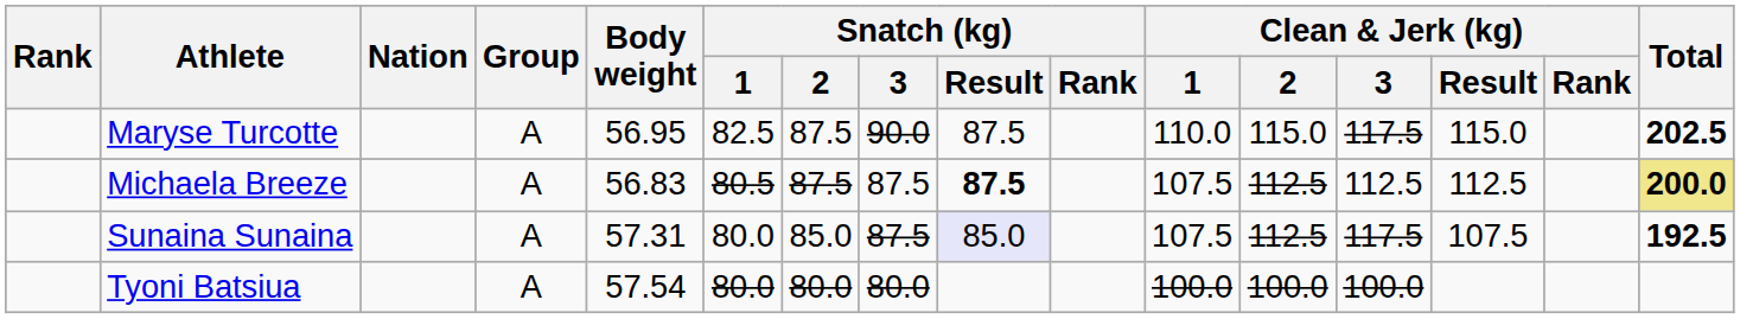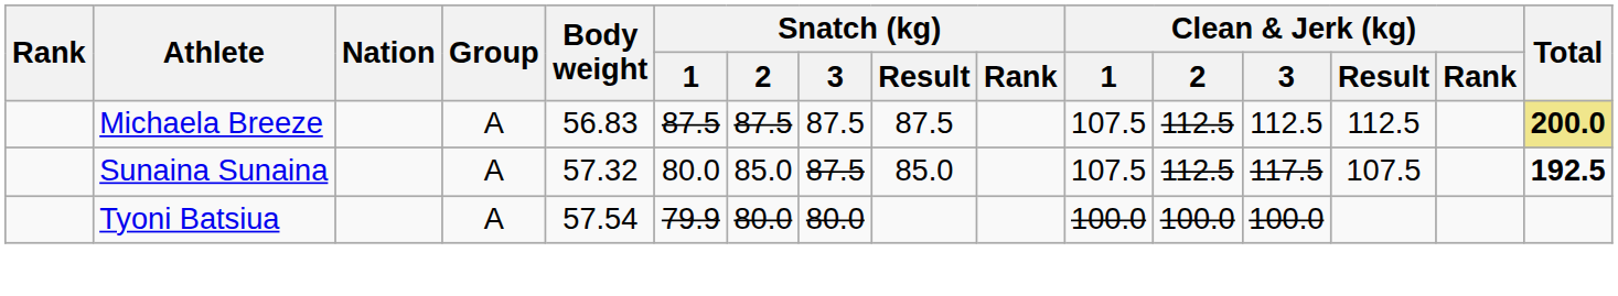 <table class="wikitable sortable" style="text-align:center;">
 <tr>
 <th rowspan=2>Rank</th>
 <th rowspan=2>Athlete</th>
 <th rowspan=2>Nation</th>
 <th rowspan=2>Group</th>
 <th rowspan=2>Body<br>weight</th>
 <th colspan=5>Snatch (kg)</th>
 <th colspan=5>Clean & Jerk (kg)</th>
 <th rowspan=2>Total</th>
 </tr>
 <tr>
 <th>1</th>
 <th>2</th>
 <th>3</th>
 <th>Result</th>
 <th>Rank</th>
 <th>1</th>
 <th>2</th>
 <th>3</th>
 <th>Result</th>
 <th>Rank</th>
 </tr>
 <tr>
 <td></td>
-<td align=left><a href='#'>Maryse Turcotte</a></td>
-<td align=left></td>
-<td>A</td>
-<td>56.95</td>
-<td>82.5</td>
-<td>87.5</td>
-<td><s>90.0</s></td>
-<td>87.5</td>
-<td></td>
-<td>110.0</td>
-<td>115.0</td>
-<td><s>117.5</s></td>
-<td>115.0</td>
-<td></td>
-<td><strong>202.5</strong></td>
-</tr>
-<tr>
-<td></td>
 <td align=left><a href='#'>Michaela Breeze</a></td>
 <td align=left></td>
 <td>A</td>
 <td>56.83</td>
-<td><s>80.5</s></td>
+<td><s>87.5</s></td>
 <td><s>87.5</s></td>
 <td>87.5</td>
-<td><strong>87.5</strong></td>
+<td>87.5</td>
 <td></td>
 <td>107.5</td>
 <td><s>112.5</s></td>
 <td>112.5</td>
 <td>112.5</td>
 <td></td>
 <td style="background: khaki;"><strong>200.0</strong></td>
 </tr>
 <tr>
 <td></td>
 <td align=left><a href='#'>Sunaina Sunaina</a></td>
 <td align=left></td>
 <td>A</td>
-<td>57.31</td>
+<td>57.32</td>
 <td>80.0</td>
 <td>85.0</td>
 <td><s>87.5</s></td>
-<td style="background: lavender;">85.0</td>
+<td>85.0</td>
 <td></td>
 <td>107.5</td>
 <td><s>112.5</s></td>
 <td><s>117.5</s></td>
 <td>107.5</td>
 <td></td>
 <td><strong>192.5</strong></td>
 </tr>
 <tr>
 <td></td>
 <td align=left><a href='#'>Tyoni Batsiua</a></td>
 <td align=left></td>
 <td>A</td>
 <td>57.54</td>
-<td><s>80.0</s></td>
+<td><s>79.9</s></td>
 <td><s>80.0</s></td>
 <td><s>80.0</s></td>
 <td></td>
 <td></td>
 <td><s>100.0</s></td>
 <td><s>100.0</s></td>
 <td><s>100.0</s></td>
 <td></td>
 <td></td>
 <td></td>
 </tr>
 </table>
